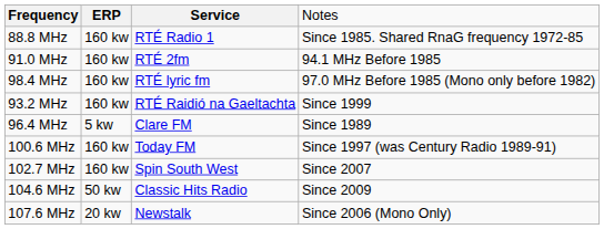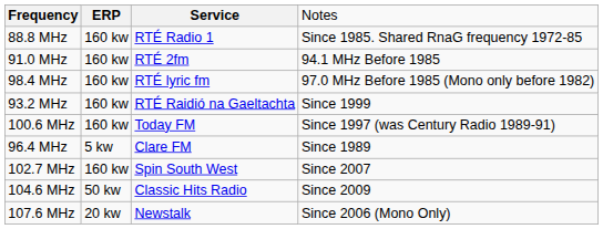 <table class="wikitable sortable">
 <tr>
 <th>Frequency</th>
 <th>ERP</th>
 <th>Service</th>
 <td>Notes</td>
 </tr>
 <tr>
 <td>88.8 MHz</td>
 <td>160 kw</td>
 <td><a href='#'>RTÉ Radio 1</a></td>
 <td>Since 1985. Shared RnaG frequency 1972-85</td>
 </tr>
 <tr>
 <td>91.0 MHz</td>
 <td>160 kw</td>
 <td><a href='#'>RTÉ 2fm</a></td>
 <td>94.1 MHz Before 1985</td>
 </tr>
 <tr>
 <td>98.4 MHz</td>
 <td>160 kw</td>
 <td><a href='#'>RTÉ lyric fm</a></td>
 <td>97.0 MHz Before 1985 (Mono only before 1982)</td>
 </tr>
 <tr>
 <td>93.2 MHz</td>
 <td>160 kw</td>
 <td><a href='#'>RTÉ Raidió na Gaeltachta</a></td>
 <td>Since 1999</td>
 </tr>
 <tr>
+<td>100.6 MHz</td>
+<td>160 kw</td>
+<td><a href='#'>Today FM</a></td>
+<td>Since 1997 (was Century Radio 1989-91)</td>
+</tr>
+<tr>
 <td>96.4 MHz</td>
 <td>5 kw</td>
 <td><a href='#'>Clare FM</a></td>
 <td>Since 1989</td>
-</tr>
-<tr>
-<td>100.6 MHz</td>
-<td>160 kw</td>
-<td><a href='#'>Today FM</a></td>
-<td>Since 1997 (was Century Radio 1989-91)</td>
 </tr>
 <tr>
 <td>102.7 MHz</td>
 <td>160 kw</td>
 <td><a href='#'>Spin South West</a></td>
 <td>Since 2007</td>
 </tr>
 <tr>
 <td>104.6 MHz</td>
 <td>50 kw</td>
 <td><a href='#'>Classic Hits Radio</a></td>
 <td>Since 2009</td>
 </tr>
 <tr>
 <td>107.6 MHz</td>
 <td>20 kw</td>
 <td><a href='#'>Newstalk</a></td>
 <td>Since 2006 (Mono Only)</td>
 </tr>
 </table>
